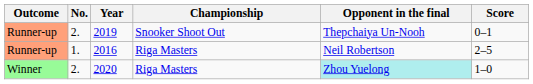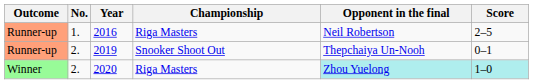 <table class="sortable wikitable">
 <tr>
 <th style="width:80px;">Outcome</th>
 <th style="width:20px;">No.</th>
 <th style="width:50px;">Year</th>
 <th style="width:250px;">Championship</th>
 <th style="width:200px;">Opponent in the final</th>
 <th style="width:70px;">Score</th>
 </tr>
 <tr>
 <td style="background:#ffa07a;">Runner-up</td>
+<td>1.</td>
+<td><a href='#'>2016</a></td>
+<td><a href='#'>Riga Masters</a></td>
+<td> <a href='#'>Neil Robertson</a></td>
+<td>2–5</td>
+</tr>
+<tr>
+<td style="background:#ffa07a;">Runner-up</td>
 <td>2.</td>
 <td><a href='#'>2019</a></td>
 <td><a href='#'>Snooker Shoot Out</a></td>
 <td> <a href='#'>Thepchaiya Un-Nooh</a></td>
 <td>0–1</td>
 </tr>
 <tr>
-<td style="background:#ffa07a;">Runner-up</td>
-<td>1.</td>
-<td><a href='#'>2016</a></td>
-<td><a href='#'>Riga Masters</a></td>
-<td> <a href='#'>Neil Robertson</a></td>
-<td>2–5</td>
-</tr>
-<tr>
 <td style="background:#98FB98">Winner</td>
 <td>2.</td>
 <td><a href='#'>2020</a></td>
 <td><a href='#'>Riga Masters</a></td>
 <td style="background: paleturquoise;"> <a href='#'>Zhou Yuelong</a></td>
-<td>1–0</td>
+<td style="background: paleturquoise;">1–0</td>
 </tr>
 </table>
